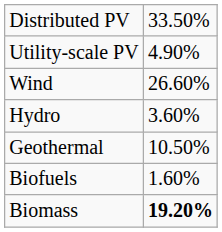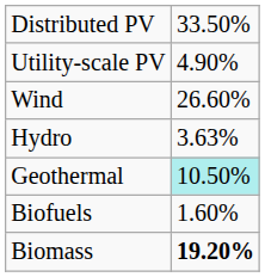 <table class="wikitable">
 <tr>
 <td>Distributed PV</td>
 <td>33.50%</td>
 </tr>
 <tr>
 <td>Utility-scale PV</td>
 <td>4.90%</td>
 </tr>
 <tr>
 <td>Wind</td>
 <td>26.60%</td>
 </tr>
 <tr>
 <td>Hydro</td>
-<td>3.60%</td>
+<td>3.63%</td>
 </tr>
 <tr>
 <td>Geothermal</td>
-<td>10.50%</td>
+<td style="background: paleturquoise;">10.50%</td>
 </tr>
 <tr>
 <td>Biofuels</td>
 <td>1.60%</td>
 </tr>
 <tr>
 <td>Biomass</td>
 <td><strong>19.20%</strong></td>
 </tr>
 </table>
